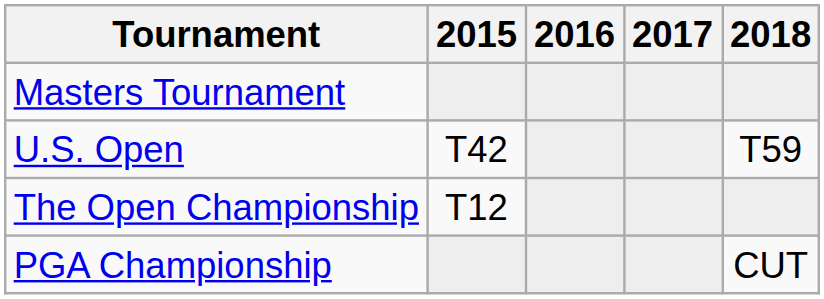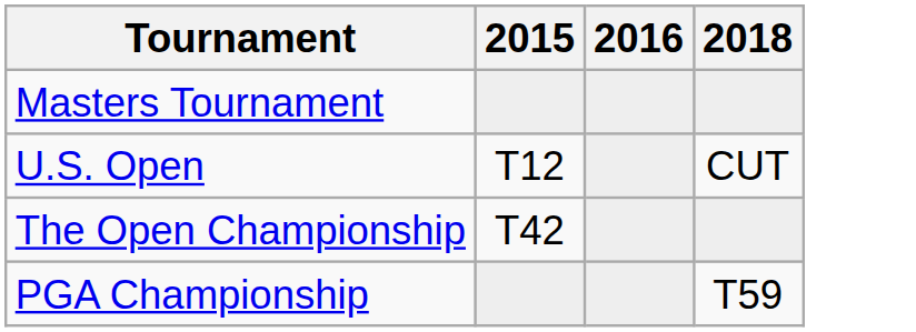 <table class="wikitable" style="font-size:95%;text-align:center;">
 <tr>
 <th>Tournament</th>
 <th>2015</th>
 <th>2016</th>
-<th>2017</th>
 <th>2018</th>
 </tr>
 <tr>
 <td align=left><a href='#'>Masters Tournament</a></td>
 <td style="background:#eeeeee;"></td>
 <td style="background:#eeeeee;"></td>
 <td style="background:#eeeeee;"></td>
-<td style="background:#eeeeee;"></td>
 </tr>
 <tr>
 <td align=left><a href='#'>U.S. Open</a></td>
-<td>T42</td>
+<td>T12</td>
 <td style="background:#eeeeee;"></td>
-<td style="background:#eeeeee;"></td>
-<td>T59</td>
+<td>CUT</td>
 </tr>
 <tr>
 <td align=left><a href='#'>The Open Championship</a></td>
-<td>T12</td>
-<td style="background:#eeeeee;"></td>
+<td>T42</td>
 <td style="background:#eeeeee;"></td>
 <td style="background:#eeeeee;"></td>
 </tr>
 <tr>
 <td align=left><a href='#'>PGA Championship</a></td>
 <td style="background:#eeeeee;"></td>
 <td style="background:#eeeeee;"></td>
-<td style="background:#eeeeee;"></td>
-<td>CUT</td>
+<td>T59</td>
 </tr>
 </table>
